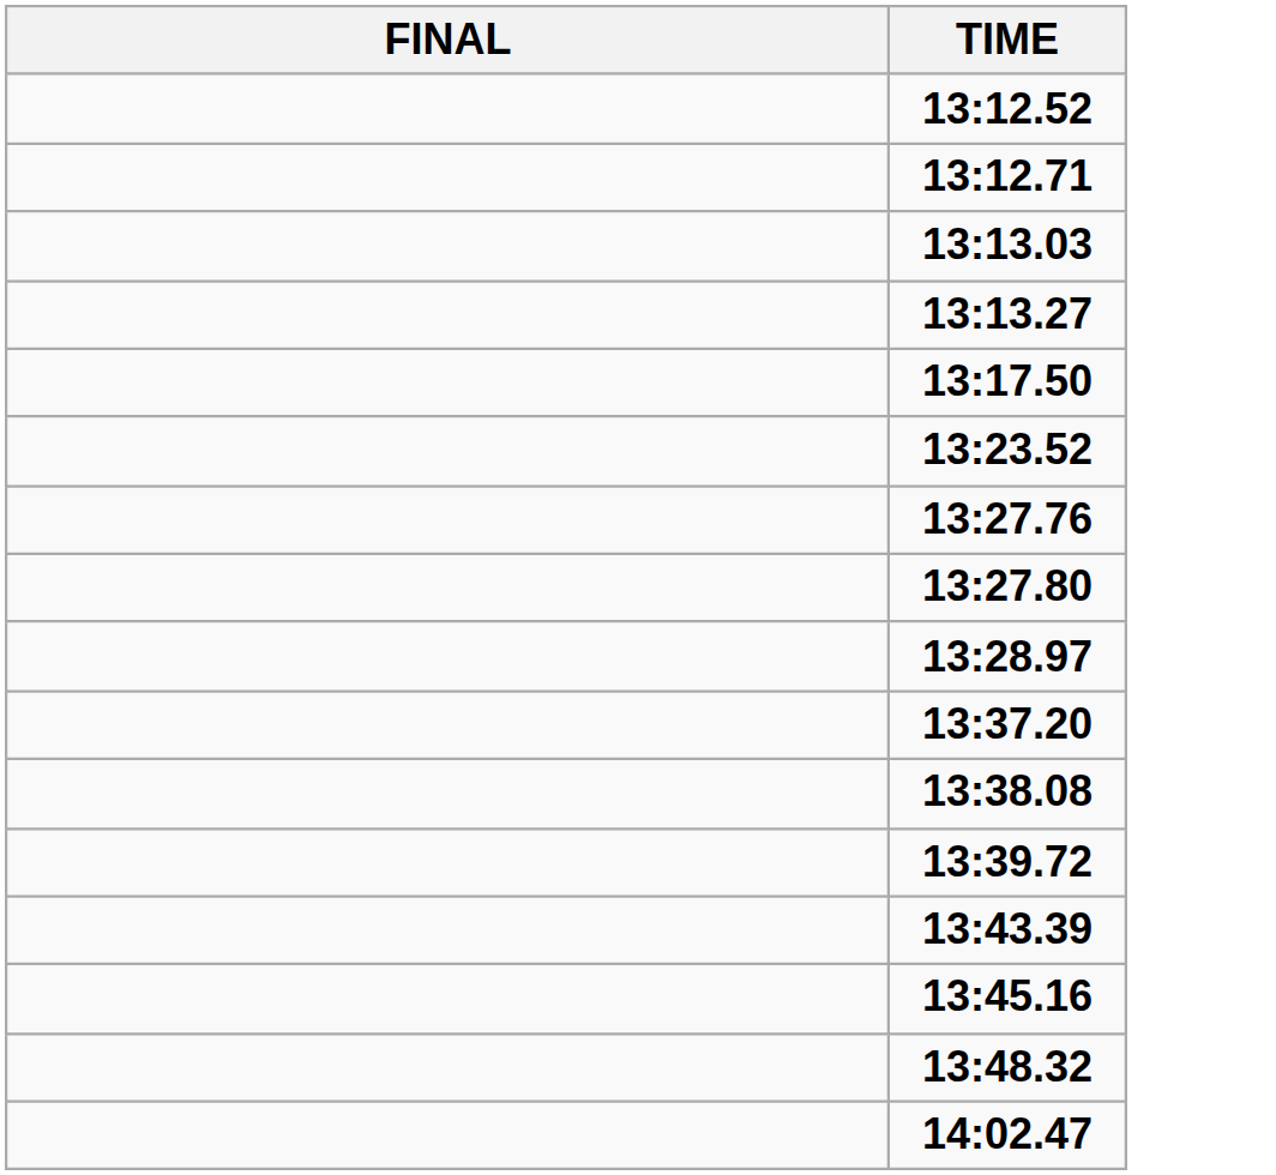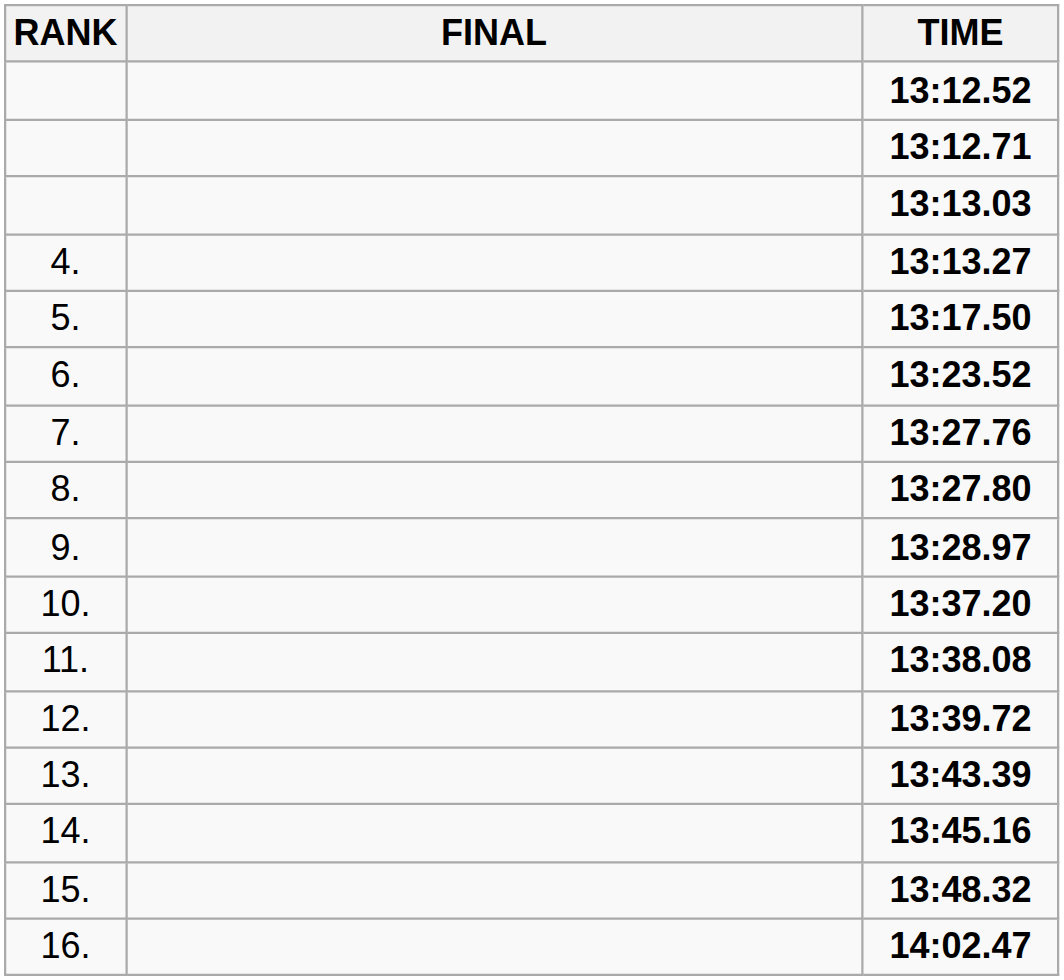 <table class="wikitable" style="border-collapse: collapse; font-size: 100%;">
 <tr>
+<th>RANK</th>
 <th style="width: 20em">FINAL</th>
 <th style="width: 5em">TIME</th>
 </tr>
 <tr>
+<td align="center"></td>
 <td></td>
 <td align="center"><strong>13:12.52</strong></td>
 </tr>
 <tr>
+<td align="center"></td>
 <td></td>
 <td align="center"><strong>13:12.71</strong></td>
 </tr>
 <tr>
+<td align="center"></td>
 <td></td>
 <td align="center"><strong>13:13.03</strong></td>
 </tr>
 <tr>
+<td align="center">4.</td>
 <td></td>
 <td align="center"><strong>13:13.27</strong></td>
 </tr>
 <tr>
+<td align="center">5.</td>
 <td></td>
 <td align="center"><strong>13:17.50</strong></td>
 </tr>
 <tr>
+<td align="center">6.</td>
 <td></td>
 <td align="center"><strong>13:23.52</strong></td>
 </tr>
 <tr>
+<td align="center">7.</td>
 <td></td>
 <td align="center"><strong>13:27.76</strong></td>
 </tr>
 <tr>
+<td align="center">8.</td>
 <td></td>
 <td align="center"><strong>13:27.80</strong></td>
 </tr>
 <tr>
+<td align="center">9.</td>
 <td></td>
 <td align="center"><strong>13:28.97</strong></td>
 </tr>
 <tr>
+<td align="center">10.</td>
 <td></td>
 <td align="center"><strong>13:37.20</strong></td>
 </tr>
 <tr>
+<td align="center">11.</td>
 <td></td>
 <td align="center"><strong>13:38.08</strong></td>
 </tr>
 <tr>
+<td align="center">12.</td>
 <td></td>
 <td align="center"><strong>13:39.72</strong></td>
 </tr>
 <tr>
+<td align="center">13.</td>
 <td></td>
 <td align="center"><strong>13:43.39</strong></td>
 </tr>
 <tr>
+<td align="center">14.</td>
 <td></td>
 <td align="center"><strong>13:45.16</strong></td>
 </tr>
 <tr>
+<td align="center">15.</td>
 <td></td>
 <td align="center"><strong>13:48.32</strong></td>
 </tr>
 <tr>
+<td align="center">16.</td>
 <td></td>
 <td align="center"><strong>14:02.47</strong></td>
 </tr>
 </table>
